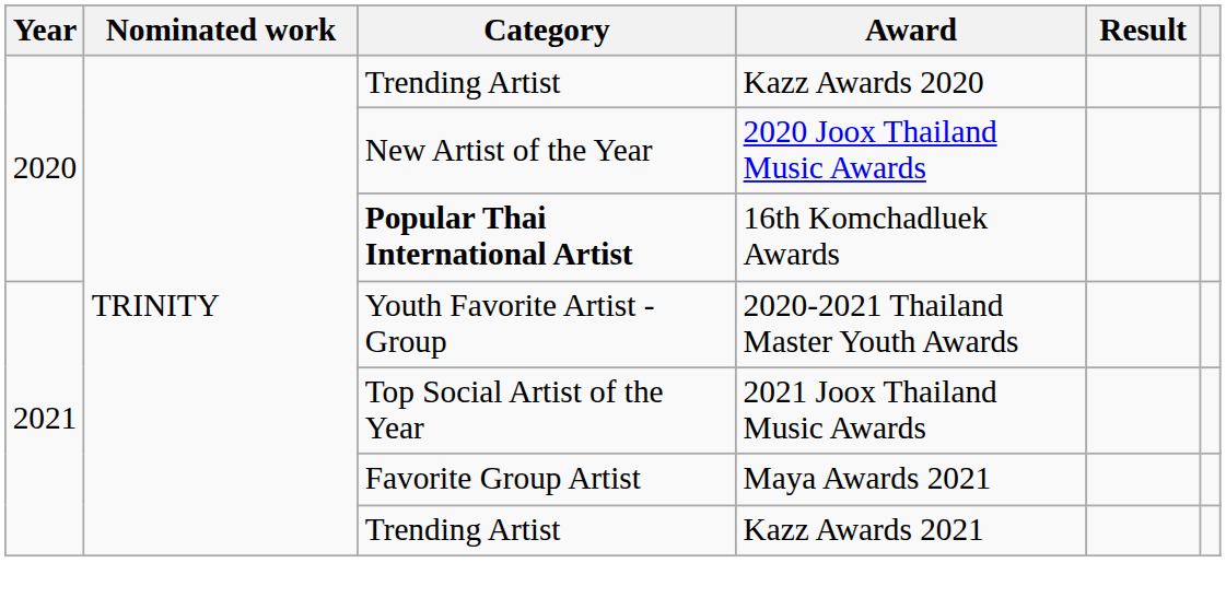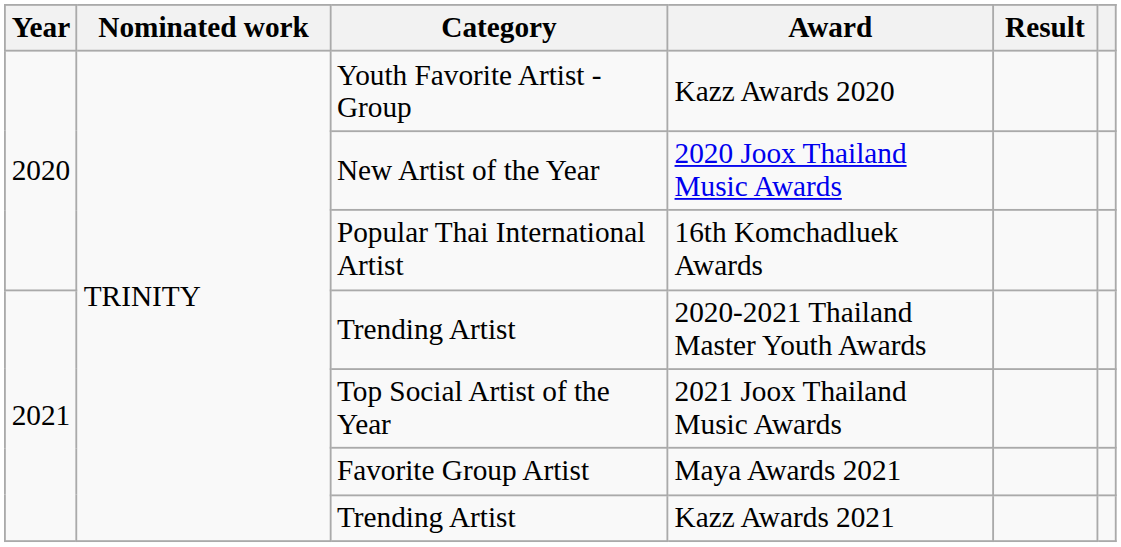 <table class="wikitable sortable mw-collapsible">
 <tr>
 <th scope="col" style="width:1em;">Year</th>
 <th scope="col" style="width:25em;">Nominated work</th>
 <th scope="col" style="width:40em;">Category</th>
 <th scope="col" style="width:35em;">Award</th>
 <th scope="col" style="width:5em;">Result</th>
 <th scope="col" style="width:1em;"class="unsortable"></th>
 </tr>
 <tr>
 <td rowspan="3">2020</td>
 <td rowspan="7">TRINITY</td>
-<td>Trending Artist</td>
+<td>Youth Favorite Artist - Group</td>
 <td>Kazz Awards 2020</td>
 <td></td>
 <td style="text-align:center;"></td>
 </tr>
 <tr>
 <td>New Artist of the Year</td>
 <td><a href='#'>2020 Joox Thailand Music Awards</a></td>
 <td></td>
 <td style="text-align:center;"></td>
 </tr>
 <tr>
-<td><strong>Popular Thai International Artist</strong></td>
+<td>Popular Thai International Artist</td>
 <td>16th Komchadluek Awards</td>
 <td></td>
 <td style="text-align: center;"></td>
 </tr>
 <tr>
 <td rowspan="4">2021</td>
-<td>Youth Favorite Artist - Group</td>
+<td>Trending Artist</td>
 <td>2020-2021 Thailand Master Youth Awards</td>
 <td></td>
 <td style="text-align:center;"></td>
 </tr>
 <tr>
 <td>Top Social Artist of the Year</td>
 <td>2021 Joox Thailand Music Awards</td>
 <td></td>
 <td style="text-align:center;"></td>
 </tr>
 <tr>
 <td>Favorite Group Artist</td>
 <td>Maya Awards 2021</td>
 <td></td>
 <td style="text-align:center;"></td>
 </tr>
 <tr>
 <td>Trending Artist</td>
 <td>Kazz Awards 2021</td>
 <td></td>
 <td style="text-align:center;"></td>
 </tr>
 </table>
